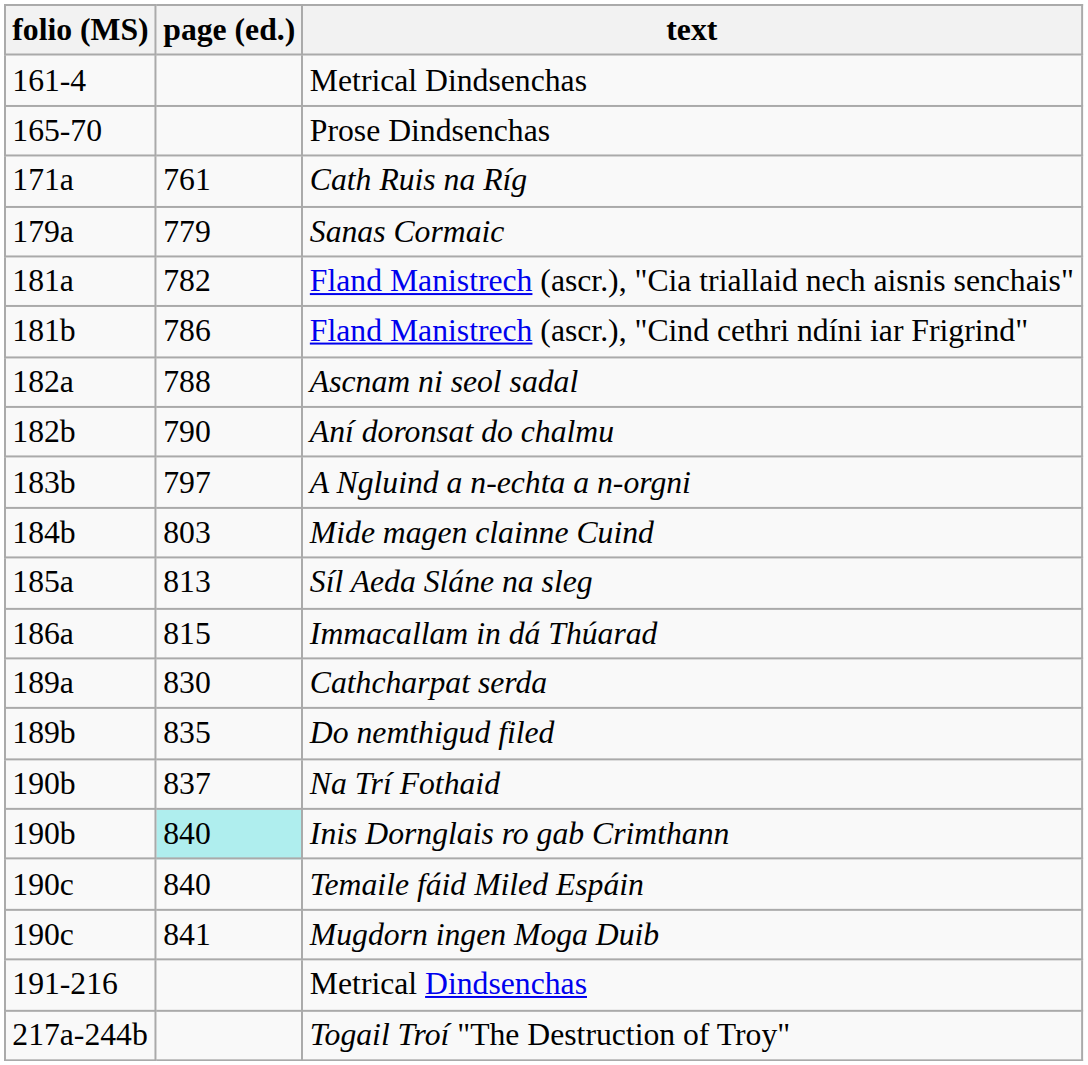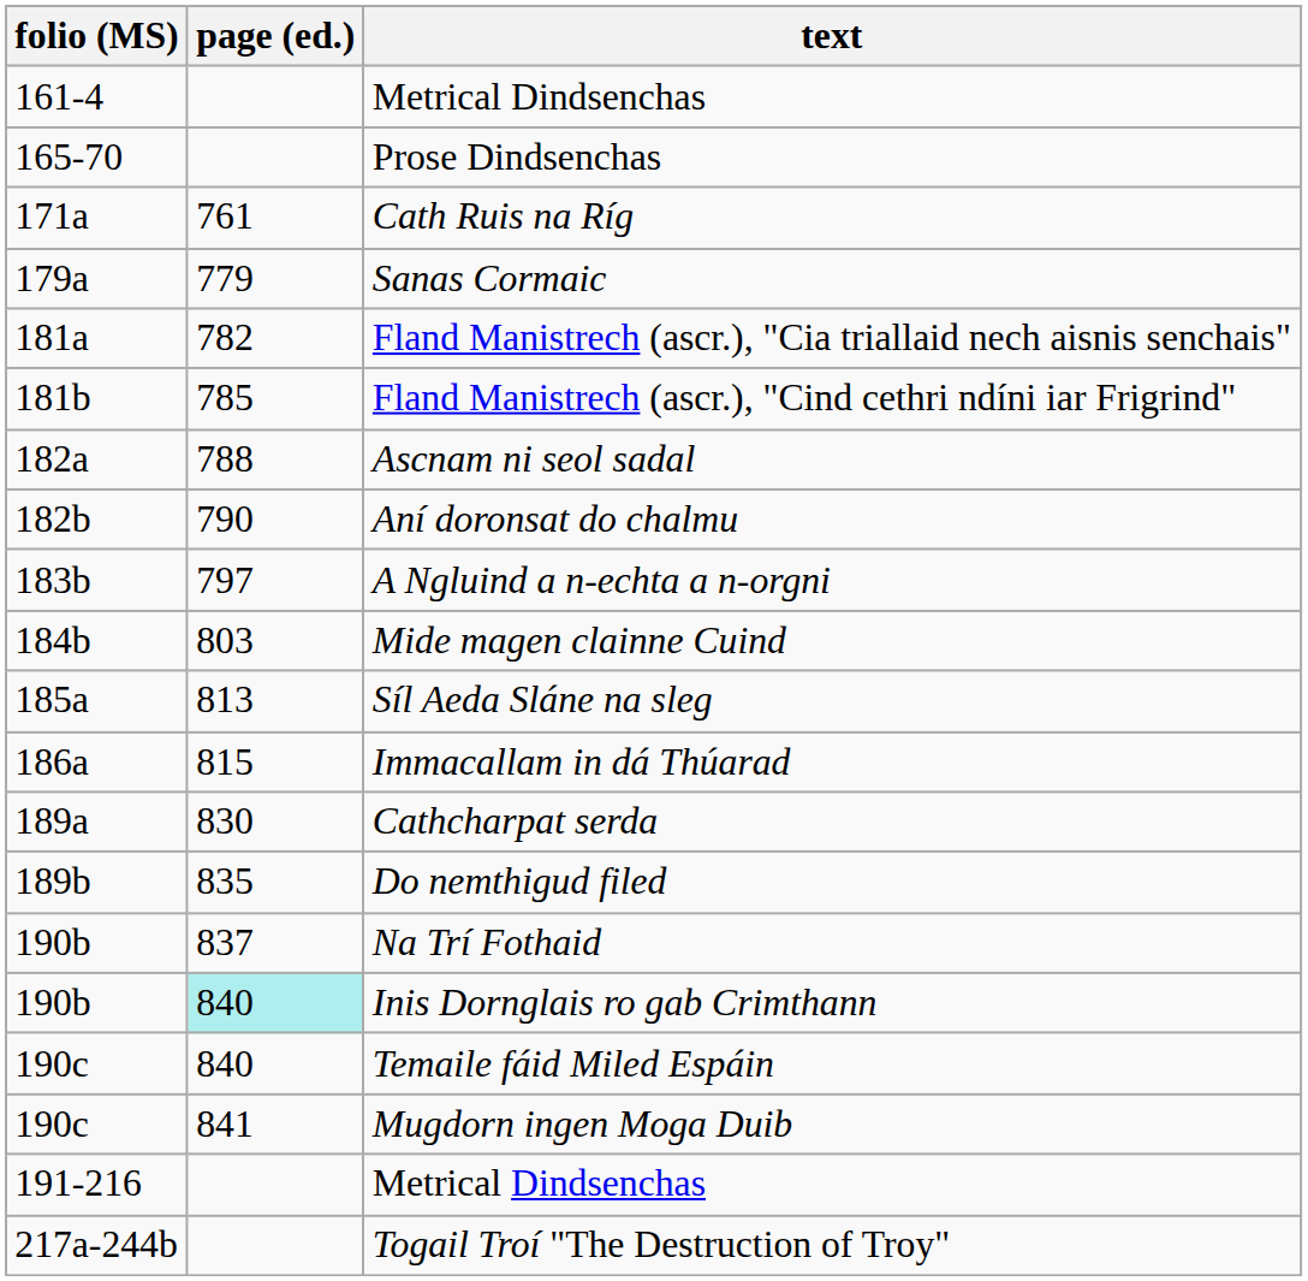 <table class="wikitable">
 <tr>
 <th>folio (MS)</th>
 <th>page (ed.)</th>
 <th>text</th>
 </tr>
 <tr>
 <td>161-4</td>
 <td></td>
 <td>Metrical Dindsenchas</td>
 </tr>
 <tr>
 <td>165-70</td>
 <td></td>
 <td>Prose Dindsenchas</td>
 </tr>
 <tr>
 <td>171a</td>
 <td>761</td>
 <td><em>Cath Ruis na Ríg</em></td>
 </tr>
 <tr>
 <td>179a</td>
 <td>779</td>
 <td><em>Sanas Cormaic</em></td>
 </tr>
 <tr>
 <td>181a</td>
 <td>782</td>
 <td><a href='#'>Fland Manistrech</a> (ascr.), "Cia triallaid nech aisnis senchais"</td>
 </tr>
 <tr>
 <td>181b</td>
-<td>786</td>
+<td>785</td>
 <td><a href='#'>Fland Manistrech</a> (ascr.), "Cind cethri ndíni iar Frigrind"</td>
 </tr>
 <tr>
 <td>182a</td>
 <td>788</td>
 <td><em>Ascnam ni seol sadal</em></td>
 </tr>
 <tr>
 <td>182b</td>
 <td>790</td>
 <td><em>Aní doronsat do chalmu</em></td>
 </tr>
 <tr>
 <td>183b</td>
 <td>797</td>
 <td><em>A Ngluind a n-echta a n-orgni</em></td>
 </tr>
 <tr>
 <td>184b</td>
 <td>803</td>
 <td><em>Mide magen clainne Cuind</em></td>
 </tr>
 <tr>
 <td>185a</td>
 <td>813</td>
 <td><em>Síl Aeda Sláne na sleg</em></td>
 </tr>
 <tr>
 <td>186a</td>
 <td>815</td>
 <td><em>Immacallam in dá Thúarad</em></td>
 </tr>
 <tr>
 <td>189a</td>
 <td>830</td>
 <td><em>Cathcharpat serda</em></td>
 </tr>
 <tr>
 <td>189b</td>
 <td>835</td>
 <td><em>Do nemthigud filed</em></td>
 </tr>
 <tr>
 <td>190b</td>
 <td>837</td>
 <td><em>Na Trí Fothaid</em></td>
 </tr>
 <tr>
 <td>190b</td>
 <td style="background: paleturquoise;">840</td>
 <td><em>Inis Dornglais ro gab Crimthann</em></td>
 </tr>
 <tr>
 <td>190c</td>
 <td>840</td>
 <td><em>Temaile fáid Miled Espáin</em></td>
 </tr>
 <tr>
 <td>190c</td>
 <td>841</td>
 <td><em>Mugdorn ingen Moga Duib</em></td>
 </tr>
 <tr>
 <td>191-216</td>
 <td></td>
 <td>Metrical <a href='#'>Dindsenchas</a></td>
 </tr>
 <tr>
 <td>217a-244b</td>
 <td></td>
 <td><em>Togail Troí</em> "The Destruction of Troy"</td>
 </tr>
 </table>
